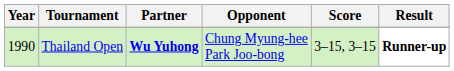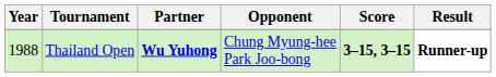 <table class="sortable wikitable" style="font-size: 90%;">
 <tr>
 <th>Year</th>
 <th>Tournament</th>
 <th>Partner</th>
 <th>Opponent</th>
 <th>Score</th>
 <th>Result</th>
 </tr>
 <tr>
 </tr>
 <tr style="background:#D4F1C5">
-<td align="center">1990</td>
+<td align="center">1988</td>
 <td align="left"><a href='#'>Thailand Open</a></td>
 <td align="left"><strong> <a href='#'>Wu Yuhong</a></strong></td>
 <td align="left"> <a href='#'>Chung Myung-hee</a><br> <a href='#'>Park Joo-bong</a></td>
-<td align="left">3–15, 3–15</td>
+<td align="left"><strong>3–15, 3–15</strong></td>
 <td style="text-align:left; background:white"> <strong>Runner-up</strong></td>
 </tr>
 </table>
